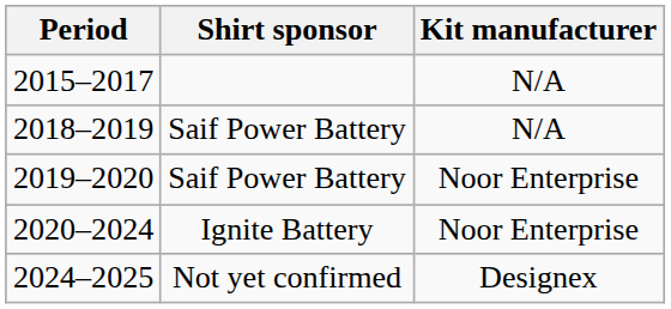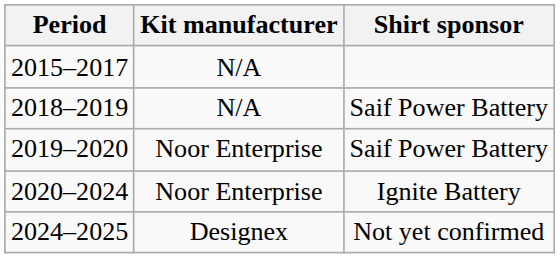 <table class="wikitable" style="text-align:center;margin-left:1em;float:center">
 <tr>
 <th>Period</th>
+<th>Kit manufacturer</th>
 <th>Shirt sponsor</th>
-<th>Kit manufacturer</th>
 </tr>
 <tr>
 <td>2015–2017</td>
+<td>N/A</td>
 <td></td>
-<td>N/A</td>
 </tr>
 <tr>
 <td>2018–2019</td>
+<td>N/A</td>
 <td>Saif Power Battery</td>
-<td>N/A</td>
 </tr>
 <tr>
 <td>2019–2020</td>
+<td>Noor Enterprise</td>
 <td>Saif Power Battery</td>
-<td>Noor Enterprise</td>
 </tr>
 <tr>
 <td>2020–2024</td>
+<td>Noor Enterprise</td>
 <td>Ignite Battery</td>
-<td>Noor Enterprise</td>
 </tr>
 <tr>
 <td>2024–2025</td>
+<td>Designex</td>
 <td>Not yet confirmed</td>
-<td>Designex</td>
 </tr>
 </table>
